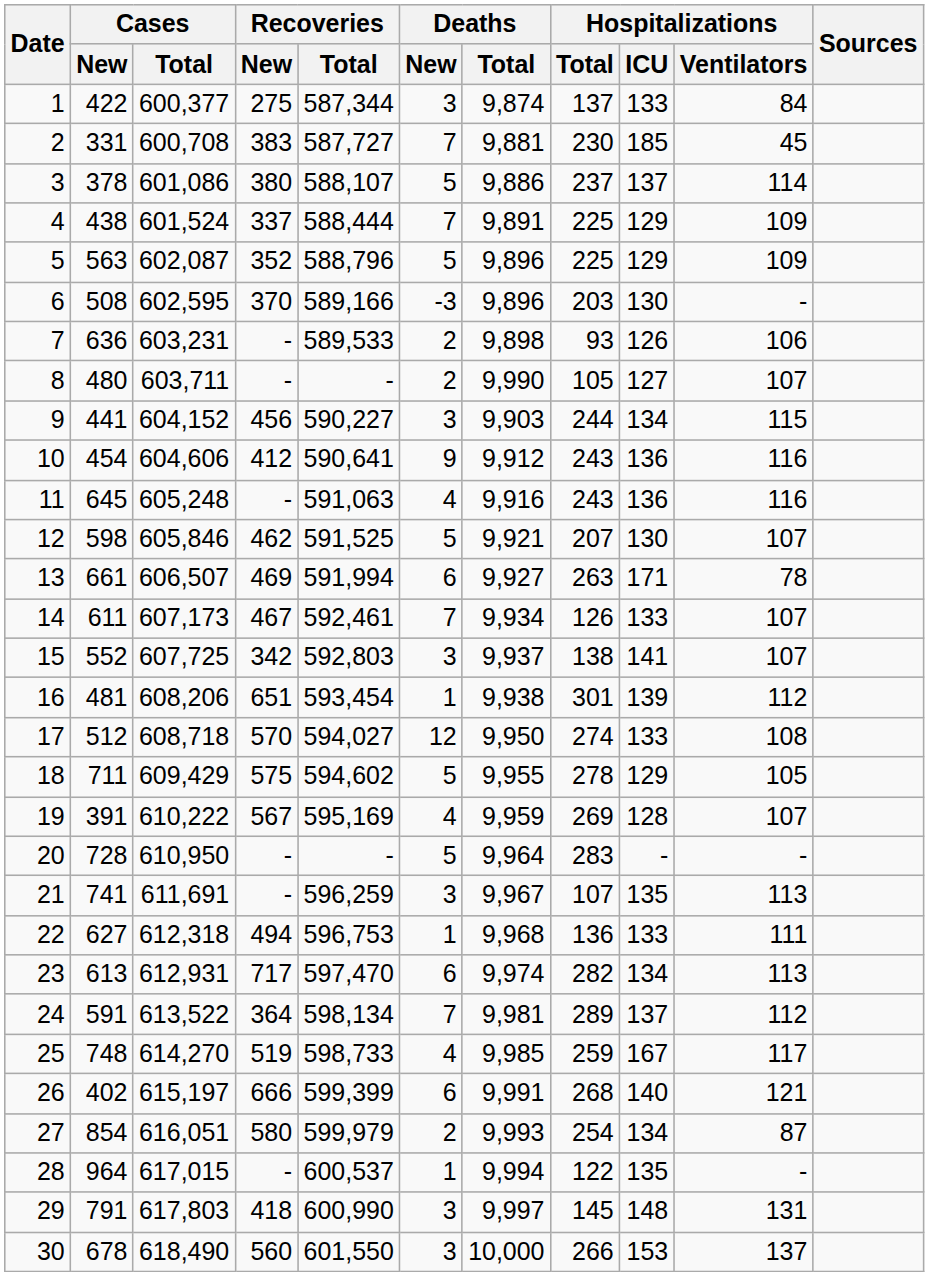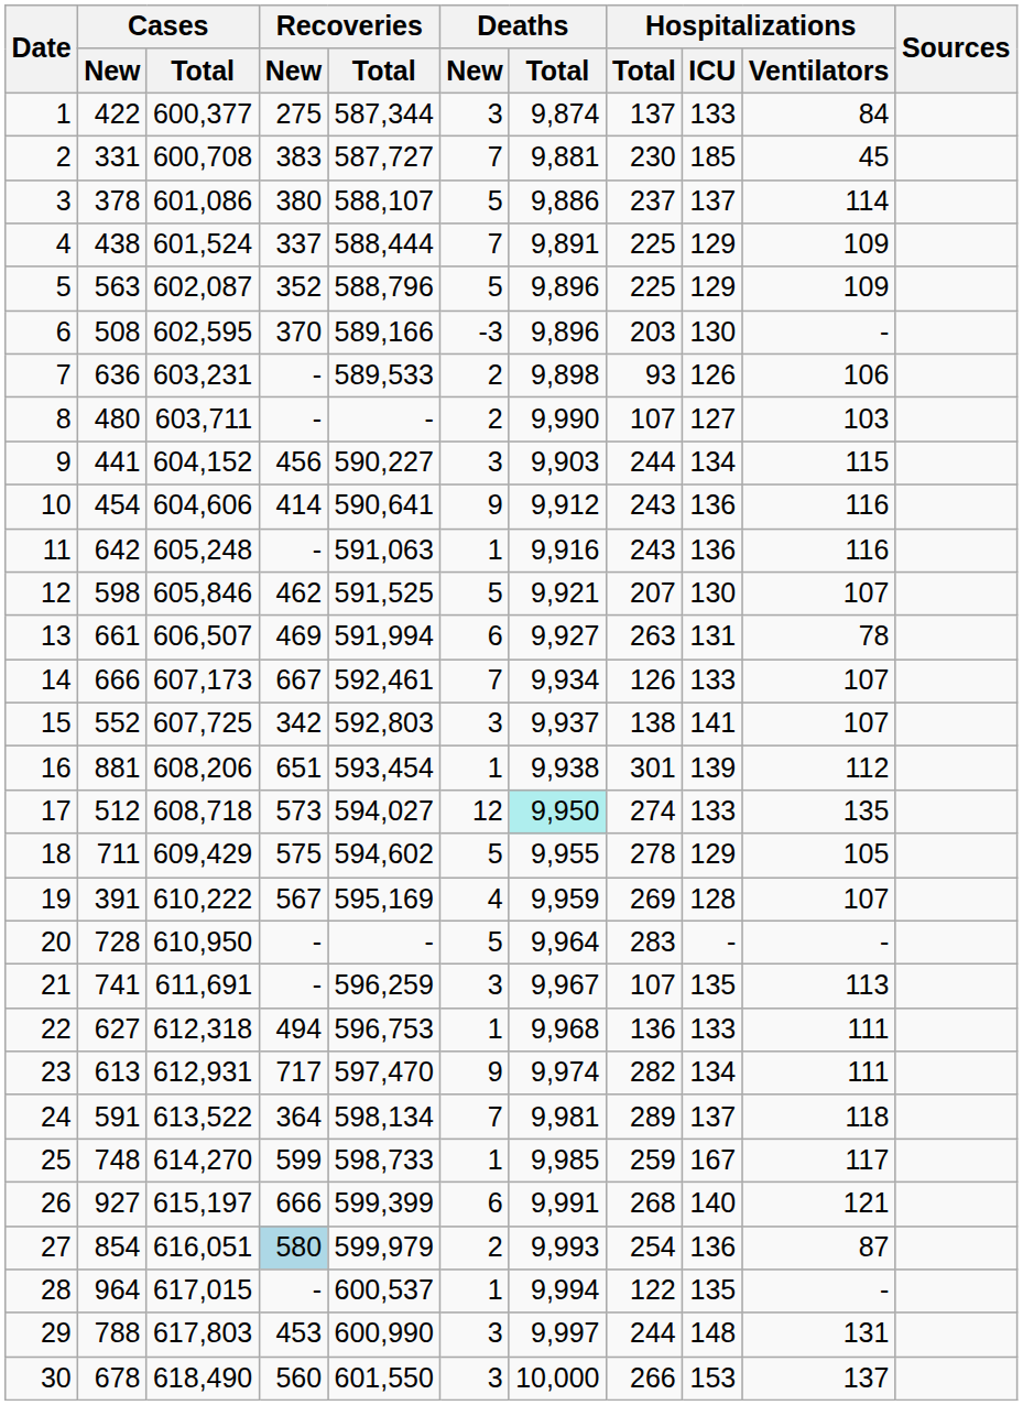 <table class="wikitable sortable mw-collapsible mw-collapsed sticky-header-multi sort-under" style="text-align:right;">
 <tr>
 <th rowspan=2>Date</th>
 <th colspan=2>Cases</th>
 <th colspan=2>Recoveries</th>
 <th colspan=2>Deaths</th>
 <th colspan=3>Hospitalizations</th>
 <th rowspan=2 class="unsortable">Sources</th>
 </tr>
 <tr>
 <th>New</th>
 <th>Total</th>
 <th>New</th>
 <th>Total</th>
 <th>New</th>
 <th>Total</th>
 <th>Total</th>
 <th>ICU</th>
 <th>Ventilators</th>
 </tr>
 <tr>
 <td>1</td>
 <td>422</td>
 <td>600,377</td>
 <td>275</td>
 <td>587,344</td>
 <td>3</td>
 <td>9,874</td>
 <td>137</td>
 <td>133</td>
 <td>84</td>
 <td></td>
 </tr>
 <tr>
 <td>2</td>
 <td>331</td>
 <td>600,708</td>
 <td>383</td>
 <td>587,727</td>
 <td>7</td>
 <td>9,881</td>
 <td>230</td>
 <td>185</td>
 <td>45</td>
 <td></td>
 </tr>
 <tr>
 <td>3</td>
 <td>378</td>
 <td>601,086</td>
 <td>380</td>
 <td>588,107</td>
 <td>5</td>
 <td>9,886</td>
 <td>237</td>
 <td>137</td>
 <td>114</td>
 <td></td>
 </tr>
 <tr>
 <td>4</td>
 <td>438</td>
 <td>601,524</td>
 <td>337</td>
 <td>588,444</td>
 <td>7</td>
 <td>9,891</td>
 <td>225</td>
 <td>129</td>
 <td>109</td>
 <td></td>
 </tr>
 <tr>
 <td>5</td>
 <td>563</td>
 <td>602,087</td>
 <td>352</td>
 <td>588,796</td>
 <td>5</td>
 <td>9,896</td>
 <td>225</td>
 <td>129</td>
 <td>109</td>
 <td></td>
 </tr>
 <tr>
 <td>6</td>
 <td>508</td>
 <td>602,595</td>
 <td>370</td>
 <td>589,166</td>
 <td>-3</td>
 <td>9,896</td>
 <td>203</td>
 <td>130</td>
 <td>-</td>
 <td></td>
 </tr>
 <tr>
 <td>7</td>
 <td>636</td>
 <td>603,231</td>
 <td>-</td>
 <td>589,533</td>
 <td>2</td>
 <td>9,898</td>
 <td>93</td>
 <td>126</td>
 <td>106</td>
 <td></td>
 </tr>
 <tr>
 <td>8</td>
 <td>480</td>
 <td>603,711</td>
 <td>-</td>
 <td>-</td>
 <td>2</td>
 <td>9,990</td>
-<td>105</td>
+<td>107</td>
 <td>127</td>
-<td>107</td>
+<td>103</td>
 <td></td>
 </tr>
 <tr>
 <td>9</td>
 <td>441</td>
 <td>604,152</td>
 <td>456</td>
 <td>590,227</td>
 <td>3</td>
 <td>9,903</td>
 <td>244</td>
 <td>134</td>
 <td>115</td>
 <td></td>
 </tr>
 <tr>
 <td>10</td>
 <td>454</td>
 <td>604,606</td>
-<td>412</td>
+<td>414</td>
 <td>590,641</td>
 <td>9</td>
 <td>9,912</td>
 <td>243</td>
 <td>136</td>
 <td>116</td>
 <td></td>
 </tr>
 <tr>
 <td>11</td>
-<td>645</td>
+<td>642</td>
 <td>605,248</td>
 <td>-</td>
 <td>591,063</td>
-<td>4</td>
+<td>1</td>
 <td>9,916</td>
 <td>243</td>
 <td>136</td>
 <td>116</td>
 <td></td>
 </tr>
 <tr>
 <td>12</td>
 <td>598</td>
 <td>605,846</td>
 <td>462</td>
 <td>591,525</td>
 <td>5</td>
 <td>9,921</td>
 <td>207</td>
 <td>130</td>
 <td>107</td>
 <td></td>
 </tr>
 <tr>
 <td>13</td>
 <td>661</td>
 <td>606,507</td>
 <td>469</td>
 <td>591,994</td>
 <td>6</td>
 <td>9,927</td>
 <td>263</td>
-<td>171</td>
+<td>131</td>
 <td>78</td>
 <td></td>
 </tr>
 <tr>
 <td>14</td>
-<td>611</td>
+<td>666</td>
 <td>607,173</td>
-<td>467</td>
+<td>667</td>
 <td>592,461</td>
 <td>7</td>
 <td>9,934</td>
 <td>126</td>
 <td>133</td>
 <td>107</td>
 <td></td>
 </tr>
 <tr>
 <td>15</td>
 <td>552</td>
 <td>607,725</td>
 <td>342</td>
 <td>592,803</td>
 <td>3</td>
 <td>9,937</td>
 <td>138</td>
 <td>141</td>
 <td>107</td>
 <td></td>
 </tr>
 <tr>
 <td>16</td>
-<td>481</td>
+<td>881</td>
 <td>608,206</td>
 <td>651</td>
 <td>593,454</td>
 <td>1</td>
 <td>9,938</td>
 <td>301</td>
 <td>139</td>
 <td>112</td>
 <td></td>
 </tr>
 <tr>
 <td>17</td>
 <td>512</td>
 <td>608,718</td>
-<td>570</td>
+<td>573</td>
 <td>594,027</td>
 <td>12</td>
-<td>9,950</td>
+<td style="background: paleturquoise;">9,950</td>
 <td>274</td>
 <td>133</td>
-<td>108</td>
+<td>135</td>
 <td></td>
 </tr>
 <tr>
 <td>18</td>
 <td>711</td>
 <td>609,429</td>
 <td>575</td>
 <td>594,602</td>
 <td>5</td>
 <td>9,955</td>
 <td>278</td>
 <td>129</td>
 <td>105</td>
 <td></td>
 </tr>
 <tr>
 <td>19</td>
 <td>391</td>
 <td>610,222</td>
 <td>567</td>
 <td>595,169</td>
 <td>4</td>
 <td>9,959</td>
 <td>269</td>
 <td>128</td>
 <td>107</td>
 <td></td>
 </tr>
 <tr>
 <td>20</td>
 <td>728</td>
 <td>610,950</td>
 <td>-</td>
 <td>-</td>
 <td>5</td>
 <td>9,964</td>
 <td>283</td>
 <td>-</td>
 <td>-</td>
 <td></td>
 </tr>
 <tr>
 <td>21</td>
 <td>741</td>
 <td>611,691</td>
 <td>-</td>
 <td>596,259</td>
 <td>3</td>
 <td>9,967</td>
 <td>107</td>
 <td>135</td>
 <td>113</td>
 <td></td>
 </tr>
 <tr>
 <td>22</td>
 <td>627</td>
 <td>612,318</td>
 <td>494</td>
 <td>596,753</td>
 <td>1</td>
 <td>9,968</td>
 <td>136</td>
 <td>133</td>
 <td>111</td>
 <td></td>
 </tr>
 <tr>
 <td>23</td>
 <td>613</td>
 <td>612,931</td>
 <td>717</td>
 <td>597,470</td>
-<td>6</td>
+<td>9</td>
 <td>9,974</td>
 <td>282</td>
 <td>134</td>
-<td>113</td>
+<td>111</td>
 <td></td>
 </tr>
 <tr>
 <td>24</td>
 <td>591</td>
 <td>613,522</td>
 <td>364</td>
 <td>598,134</td>
 <td>7</td>
 <td>9,981</td>
 <td>289</td>
 <td>137</td>
-<td>112</td>
+<td>118</td>
 <td></td>
 </tr>
 <tr>
 <td>25</td>
 <td>748</td>
 <td>614,270</td>
-<td>519</td>
+<td>599</td>
 <td>598,733</td>
-<td>4</td>
+<td>1</td>
 <td>9,985</td>
 <td>259</td>
 <td>167</td>
 <td>117</td>
 <td></td>
 </tr>
 <tr>
 <td>26</td>
-<td>402</td>
+<td>927</td>
 <td>615,197</td>
 <td>666</td>
 <td>599,399</td>
 <td>6</td>
 <td>9,991</td>
 <td>268</td>
 <td>140</td>
 <td>121</td>
 <td></td>
 </tr>
 <tr>
 <td>27</td>
 <td>854</td>
 <td>616,051</td>
-<td>580</td>
+<td style="background: lightblue;">580</td>
 <td>599,979</td>
 <td>2</td>
 <td>9,993</td>
 <td>254</td>
-<td>134</td>
+<td>136</td>
 <td>87</td>
 <td></td>
 </tr>
 <tr>
 <td>28</td>
 <td>964</td>
 <td>617,015</td>
 <td>-</td>
 <td>600,537</td>
 <td>1</td>
 <td>9,994</td>
 <td>122</td>
 <td>135</td>
 <td>-</td>
 <td></td>
 </tr>
 <tr>
 <td>29</td>
-<td>791</td>
+<td>788</td>
 <td>617,803</td>
-<td>418</td>
+<td>453</td>
 <td>600,990</td>
 <td>3</td>
 <td>9,997</td>
-<td>145</td>
+<td>244</td>
 <td>148</td>
 <td>131</td>
 <td></td>
 </tr>
 <tr>
 <td>30</td>
 <td>678</td>
 <td>618,490</td>
 <td>560</td>
 <td>601,550</td>
 <td>3</td>
 <td>10,000</td>
 <td>266</td>
 <td>153</td>
 <td>137</td>
 <td></td>
 </tr>
 </table>
